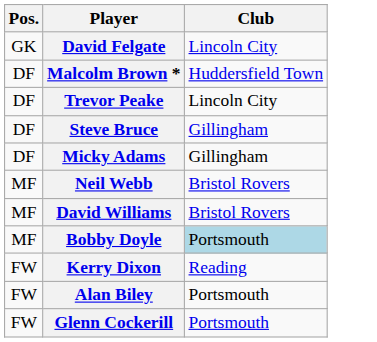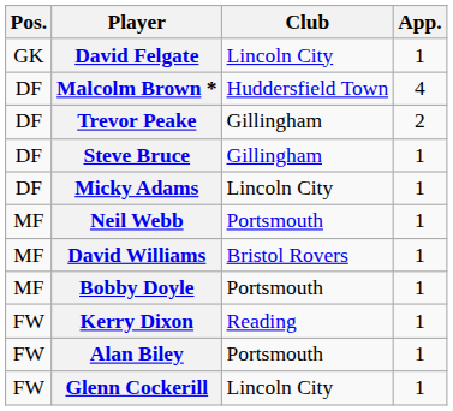 <table class="wikitable plainrowheaders" style="text-align: left">
 <tr>
 <th scope=col>Pos.</th>
 <th scope=col>Player</th>
 <th scope=col>Club</th>
+<th scope=col>App.</th>
 </tr>
 <tr>
 <td style=text-align:center>GK</td>
 <th scope=row><a href='#'>David Felgate</a></th>
 <td><a href='#'>Lincoln City</a></td>
+<td style=text-align:center>1</td>
 </tr>
 <tr>
 <td style=text-align:center>DF</td>
 <th scope=row><a href='#'>Malcolm Brown</a> *</th>
 <td><a href='#'>Huddersfield Town</a></td>
+<td style=text-align:center>4</td>
 </tr>
 <tr>
 <td style=text-align:center>DF</td>
 <th scope=row><a href='#'>Trevor Peake</a></th>
-<td>Lincoln City</td>
+<td>Gillingham</td>
+<td style=text-align:center>2</td>
 </tr>
 <tr>
 <td style=text-align:center>DF</td>
 <th scope=row><a href='#'>Steve Bruce</a></th>
 <td><a href='#'>Gillingham</a></td>
+<td style=text-align:center>1</td>
 </tr>
 <tr>
 <td style=text-align:center>DF</td>
 <th scope=row><a href='#'>Micky Adams</a></th>
-<td>Gillingham</td>
+<td>Lincoln City</td>
+<td style=text-align:center>1</td>
 </tr>
 <tr>
 <td style=text-align:center>MF</td>
 <th scope=row><a href='#'>Neil Webb</a></th>
-<td><a href='#'>Bristol Rovers</a></td>
+<td><a href='#'>Portsmouth</a></td>
+<td style=text-align:center>1</td>
 </tr>
 <tr>
 <td style=text-align:center>MF</td>
 <th scope=row><a href='#'>David Williams</a></th>
 <td><a href='#'>Bristol Rovers</a></td>
+<td style=text-align:center>1</td>
 </tr>
 <tr>
 <td style=text-align:center>MF</td>
 <th scope=row><a href='#'>Bobby Doyle</a></th>
-<td style="background: lightblue;">Portsmouth</td>
+<td>Portsmouth</td>
+<td style=text-align:center>1</td>
 </tr>
 <tr>
 <td style=text-align:center>FW</td>
 <th scope=row><a href='#'>Kerry Dixon</a></th>
 <td><a href='#'>Reading</a></td>
+<td style=text-align:center>1</td>
 </tr>
 <tr>
 <td style=text-align:center>FW</td>
 <th scope=row><a href='#'>Alan Biley</a></th>
 <td>Portsmouth</td>
+<td style=text-align:center>1</td>
 </tr>
 <tr>
 <td style=text-align:center>FW</td>
 <th scope=row><a href='#'>Glenn Cockerill</a></th>
-<td><a href='#'>Portsmouth</a></td>
+<td>Lincoln City</td>
+<td style=text-align:center>1</td>
 </tr>
 </table>
